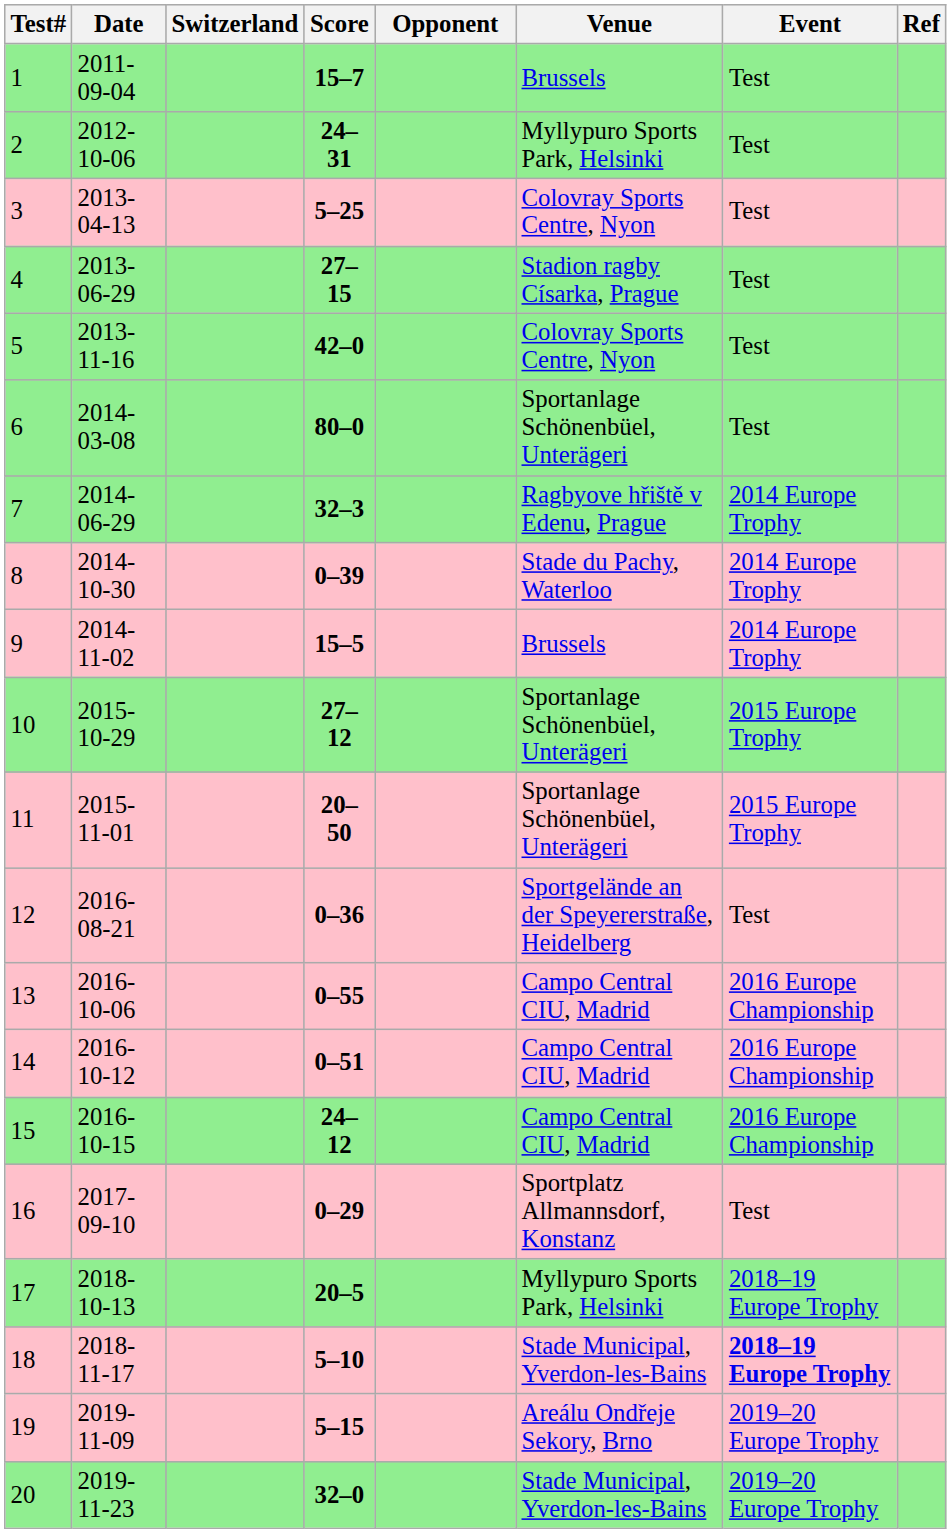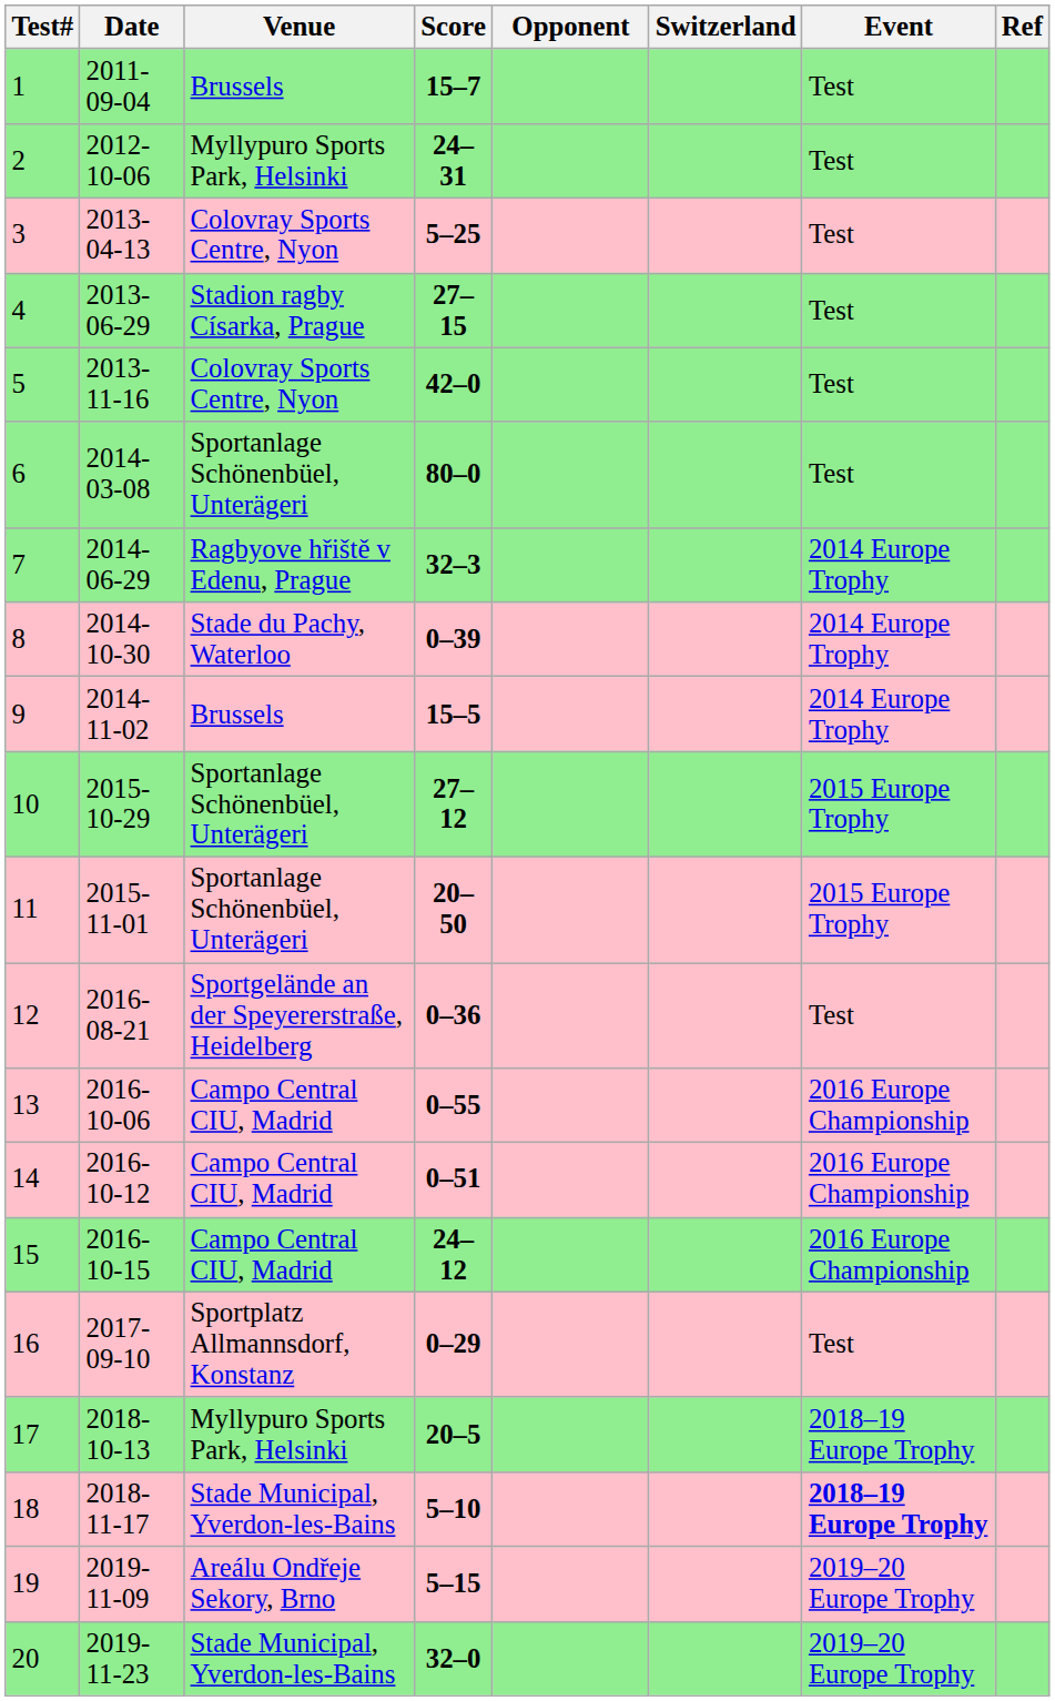 <table class="wikitable sortable">
 <tr>
 <th>Test#</th>
 <th style="width:10%">Date</th>
-<th style="width:12%">Switzerland</th>
+<th>Venue</th>
 <th>Score</th>
 <th style="width:15%">Opponent</th>
-<th>Venue</th>
+<th style="width:12%">Switzerland</th>
 <th>Event</th>
 <th>Ref</th>
 </tr>
 <tr bgcolor=lightgreen>
 <td>1</td>
 <td>2011-09-04</td>
-<td></td>
+<td><a href='#'>Brussels</a></td>
 <td align=center><strong>15–7</strong></td>
 <td></td>
-<td><a href='#'>Brussels</a></td>
+<td></td>
 <td>Test</td>
 <td></td>
 </tr>
 <tr bgcolor=lightgreen>
 <td>2</td>
 <td>2012-10-06</td>
-<td></td>
+<td>Myllypuro Sports Park, <a href='#'>Helsinki</a></td>
 <td align=center><strong>24–31</strong></td>
 <td></td>
-<td>Myllypuro Sports Park, <a href='#'>Helsinki</a></td>
+<td></td>
 <td>Test</td>
 <td></td>
 </tr>
 <tr bgcolor=pink>
 <td>3</td>
 <td>2013-04-13</td>
-<td></td>
+<td><a href='#'>Colovray Sports Centre</a>, <a href='#'>Nyon</a></td>
 <td align=center><strong>5–25</strong></td>
 <td></td>
-<td><a href='#'>Colovray Sports Centre</a>, <a href='#'>Nyon</a></td>
+<td></td>
 <td>Test</td>
 <td></td>
 </tr>
 <tr bgcolor=lightgreen>
 <td>4</td>
 <td>2013-06-29</td>
-<td></td>
+<td><a href='#'>Stadion ragby Císarka</a>, <a href='#'>Prague</a></td>
 <td align=center><strong>27–15</strong></td>
 <td></td>
-<td><a href='#'>Stadion ragby Císarka</a>, <a href='#'>Prague</a></td>
+<td></td>
 <td>Test</td>
 <td></td>
 </tr>
 <tr bgcolor=lightgreen>
 <td>5</td>
 <td>2013-11-16</td>
-<td></td>
+<td><a href='#'>Colovray Sports Centre</a>, <a href='#'>Nyon</a></td>
 <td align=center><strong>42–0</strong></td>
 <td></td>
-<td><a href='#'>Colovray Sports Centre</a>, <a href='#'>Nyon</a></td>
+<td></td>
 <td>Test</td>
 <td></td>
 </tr>
 <tr bgcolor=lightgreen>
 <td>6</td>
 <td>2014-03-08</td>
-<td></td>
+<td>Sportanlage Schönenbüel, <a href='#'>Unterägeri</a></td>
 <td align=center><strong>80–0</strong></td>
 <td></td>
-<td>Sportanlage Schönenbüel, <a href='#'>Unterägeri</a></td>
+<td></td>
 <td>Test</td>
 <td></td>
 </tr>
 <tr bgcolor=lightgreen>
 <td>7</td>
 <td>2014-06-29</td>
-<td></td>
+<td><a href='#'>Ragbyove hřiště v Edenu</a>, <a href='#'>Prague</a></td>
 <td align=center><strong>32–3</strong></td>
 <td></td>
-<td><a href='#'>Ragbyove hřiště v Edenu</a>, <a href='#'>Prague</a></td>
+<td></td>
 <td><a href='#'>2014 Europe Trophy</a></td>
 <td></td>
 </tr>
 <tr bgcolor=pink>
 <td>8</td>
 <td>2014-10-30</td>
-<td></td>
+<td><a href='#'>Stade du Pachy</a>, <a href='#'>Waterloo</a></td>
 <td align=center><strong>0–39</strong></td>
 <td></td>
-<td><a href='#'>Stade du Pachy</a>, <a href='#'>Waterloo</a></td>
+<td></td>
 <td><a href='#'>2014 Europe Trophy</a></td>
 <td></td>
 </tr>
 <tr bgcolor=pink>
 <td>9</td>
 <td>2014-11-02</td>
-<td></td>
+<td><a href='#'>Brussels</a></td>
 <td align=center><strong>15–5</strong></td>
 <td></td>
-<td><a href='#'>Brussels</a></td>
+<td></td>
 <td><a href='#'>2014 Europe Trophy</a></td>
 <td></td>
 </tr>
 <tr bgcolor=lightgreen>
 <td>10</td>
 <td>2015-10-29</td>
-<td></td>
+<td>Sportanlage Schönenbüel, <a href='#'>Unterägeri</a></td>
 <td align=center><strong>27–12</strong></td>
 <td></td>
-<td>Sportanlage Schönenbüel, <a href='#'>Unterägeri</a></td>
+<td></td>
 <td><a href='#'>2015 Europe Trophy</a></td>
 <td></td>
 </tr>
 <tr bgcolor=pink>
 <td>11</td>
 <td>2015-11-01</td>
-<td></td>
+<td>Sportanlage Schönenbüel, <a href='#'>Unterägeri</a></td>
 <td align=center><strong>20–50</strong></td>
 <td></td>
-<td>Sportanlage Schönenbüel, <a href='#'>Unterägeri</a></td>
+<td></td>
 <td><a href='#'>2015 Europe Trophy</a></td>
 <td></td>
 </tr>
 <tr bgcolor=pink>
 <td>12</td>
 <td>2016-08-21</td>
-<td></td>
+<td><a href='#'>Sportgelände an der Speyererstraße</a>, <a href='#'>Heidelberg</a></td>
 <td align=center><strong>0–36</strong></td>
 <td></td>
-<td><a href='#'>Sportgelände an der Speyererstraße</a>, <a href='#'>Heidelberg</a></td>
+<td></td>
 <td>Test</td>
 <td></td>
 </tr>
 <tr bgcolor=pink>
 <td>13</td>
 <td>2016-10-06</td>
-<td></td>
+<td><a href='#'>Campo Central CIU</a>, <a href='#'>Madrid</a></td>
 <td align=center><strong>0–55</strong></td>
 <td></td>
-<td><a href='#'>Campo Central CIU</a>, <a href='#'>Madrid</a></td>
+<td></td>
 <td><a href='#'>2016 Europe Championship</a></td>
 <td></td>
 </tr>
 <tr bgcolor=pink>
 <td>14</td>
 <td>2016-10-12</td>
-<td></td>
+<td><a href='#'>Campo Central CIU</a>, <a href='#'>Madrid</a></td>
 <td align=center><strong>0–51</strong></td>
 <td></td>
-<td><a href='#'>Campo Central CIU</a>, <a href='#'>Madrid</a></td>
+<td></td>
 <td><a href='#'>2016 Europe Championship</a></td>
 <td></td>
 </tr>
 <tr bgcolor=lightgreen>
 <td>15</td>
 <td>2016-10-15</td>
-<td></td>
+<td><a href='#'>Campo Central CIU</a>, <a href='#'>Madrid</a></td>
 <td align=center><strong>24–12</strong></td>
 <td></td>
-<td><a href='#'>Campo Central CIU</a>, <a href='#'>Madrid</a></td>
+<td></td>
 <td><a href='#'>2016 Europe Championship</a></td>
 <td></td>
 </tr>
 <tr bgcolor=pink>
 <td>16</td>
 <td>2017-09-10</td>
-<td></td>
+<td>Sportplatz Allmannsdorf, <a href='#'>Konstanz</a></td>
 <td align=center><strong>0–29</strong></td>
 <td></td>
-<td>Sportplatz Allmannsdorf, <a href='#'>Konstanz</a></td>
+<td></td>
 <td>Test</td>
 <td></td>
 </tr>
 <tr bgcolor=lightgreen>
 <td>17</td>
 <td>2018-10-13</td>
-<td></td>
+<td>Myllypuro Sports Park, <a href='#'>Helsinki</a></td>
 <td align=center><strong>20–5</strong></td>
 <td></td>
-<td>Myllypuro Sports Park, <a href='#'>Helsinki</a></td>
+<td></td>
 <td><a href='#'>2018–19 Europe Trophy</a></td>
 <td></td>
 </tr>
 <tr bgcolor=pink>
 <td>18</td>
 <td>2018-11-17</td>
-<td></td>
+<td><a href='#'>Stade Municipal</a>, <a href='#'>Yverdon-les-Bains</a></td>
 <td align=center><strong>5–10</strong></td>
 <td></td>
-<td><a href='#'>Stade Municipal</a>, <a href='#'>Yverdon-les-Bains</a></td>
+<td></td>
 <td><strong><a href='#'>2018–19 Europe Trophy</a></strong></td>
 <td></td>
 </tr>
 <tr bgcolor=pink>
 <td>19</td>
 <td>2019-11-09</td>
-<td></td>
+<td><a href='#'>Areálu Ondřeje Sekory</a>, <a href='#'>Brno</a></td>
 <td align=center><strong>5–15</strong></td>
 <td></td>
-<td><a href='#'>Areálu Ondřeje Sekory</a>, <a href='#'>Brno</a></td>
+<td></td>
 <td><a href='#'>2019–20 Europe Trophy</a></td>
 <td></td>
 </tr>
 <tr bgcolor=lightgreen>
 <td>20</td>
 <td>2019-11-23</td>
-<td></td>
+<td><a href='#'>Stade Municipal</a>, <a href='#'>Yverdon-les-Bains</a></td>
 <td align=center><strong>32–0</strong></td>
 <td></td>
-<td><a href='#'>Stade Municipal</a>, <a href='#'>Yverdon-les-Bains</a></td>
+<td></td>
 <td><a href='#'>2019–20 Europe Trophy</a></td>
 <td></td>
 </tr>
 </table>
